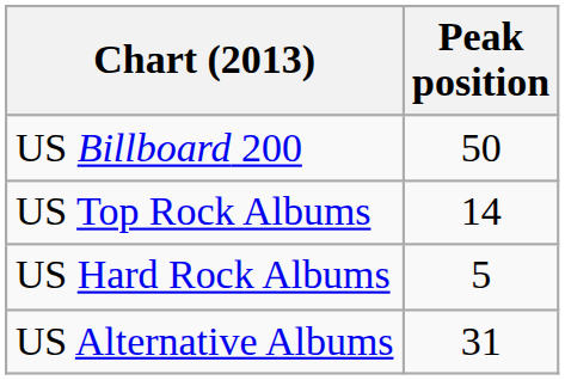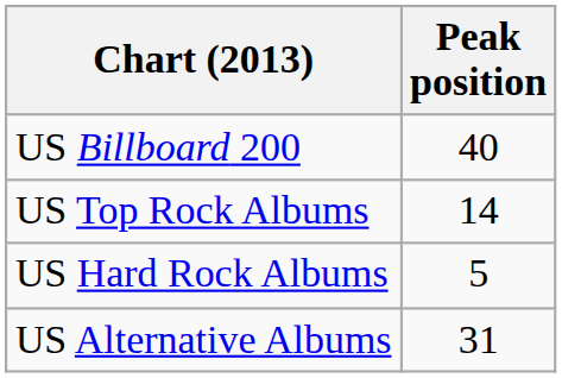 <table class="wikitable sortable">
 <tr>
 <th>Chart (2013)</th>
 <th>Peak<br>position</th>
 </tr>
 <tr>
 <td>US <a href='#'><em>Billboard</em> 200</a></td>
-<td style="text-align:center;">50</td>
+<td style="text-align:center;">40</td>
 </tr>
 <tr>
 <td>US <a href='#'>Top Rock Albums</a></td>
 <td style="text-align:center;">14</td>
 </tr>
 <tr>
 <td>US <a href='#'>Hard Rock Albums</a></td>
 <td style="text-align:center;">5</td>
 </tr>
 <tr>
 <td>US <a href='#'>Alternative Albums</a></td>
 <td style="text-align:center;">31</td>
 </tr>
 </table>
